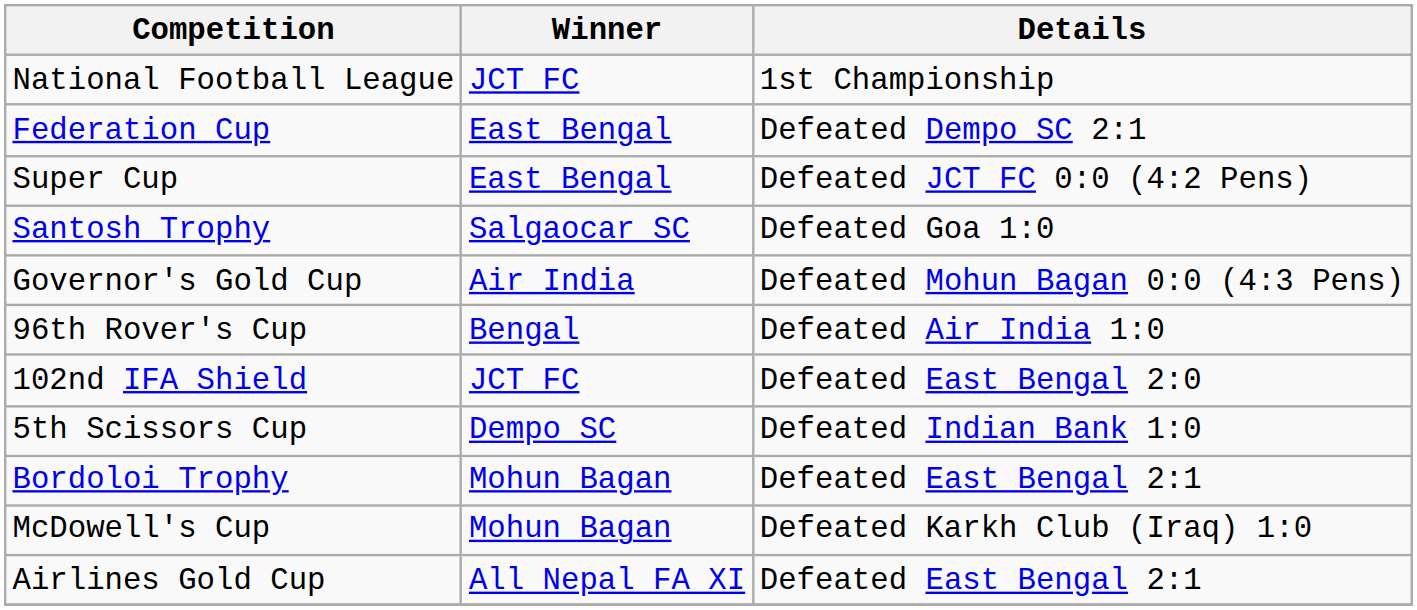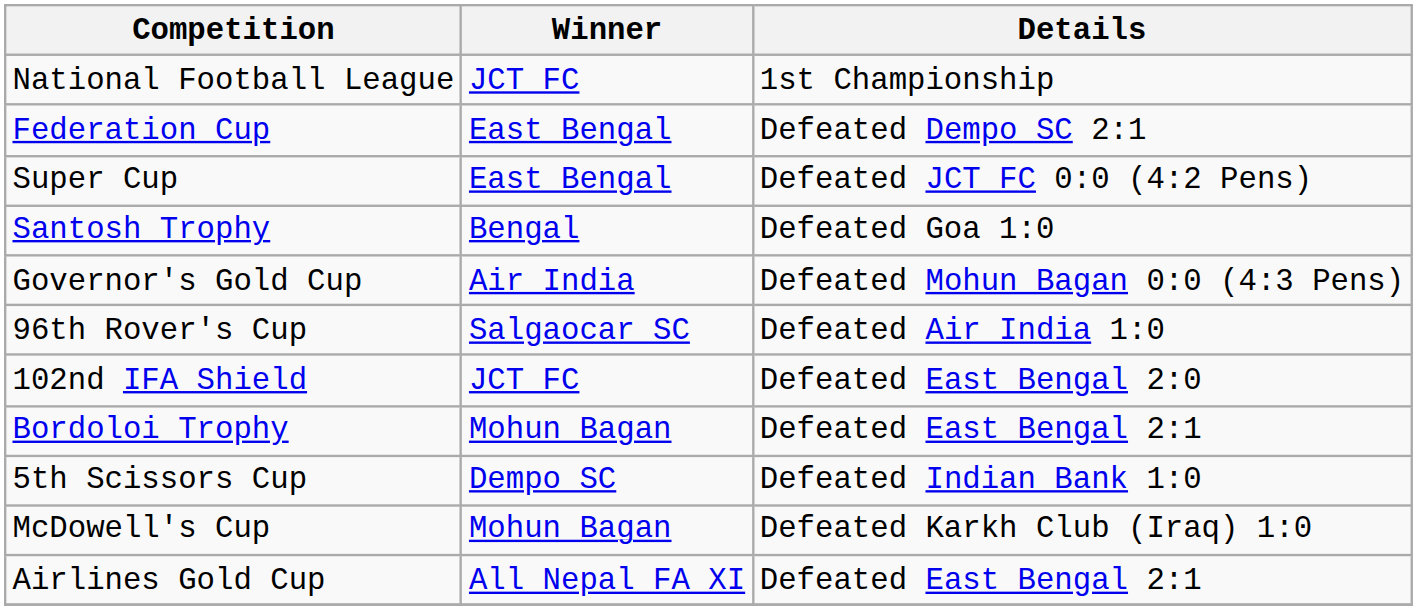 <table class="wikitable">
 <tr>
 <th>Competition</th>
 <th>Winner</th>
 <th>Details</th>
 </tr>
 <tr>
 <td>National Football League</td>
 <td><a href='#'>JCT FC</a></td>
 <td>1st Championship</td>
 </tr>
 <tr>
 <td><a href='#'>Federation Cup</a></td>
 <td><a href='#'>East Bengal</a></td>
 <td>Defeated <a href='#'>Dempo SC</a> 2:1</td>
 </tr>
 <tr>
 <td>Super Cup</td>
 <td><a href='#'>East Bengal</a></td>
 <td>Defeated <a href='#'>JCT FC</a> 0:0 (4:2 Pens)</td>
 </tr>
 <tr>
 <td><a href='#'>Santosh Trophy</a></td>
-<td><a href='#'>Salgaocar SC</a></td>
+<td><a href='#'>Bengal</a></td>
 <td>Defeated Goa 1:0</td>
 </tr>
 <tr>
 <td>Governor's Gold Cup</td>
 <td><a href='#'>Air India</a></td>
 <td>Defeated <a href='#'>Mohun Bagan</a> 0:0 (4:3 Pens)</td>
 </tr>
 <tr>
 <td>96th Rover's Cup</td>
-<td><a href='#'>Bengal</a></td>
+<td><a href='#'>Salgaocar SC</a></td>
 <td>Defeated <a href='#'>Air India</a> 1:0</td>
 </tr>
 <tr>
 <td>102nd <a href='#'>IFA Shield</a></td>
 <td><a href='#'>JCT FC</a></td>
 <td>Defeated <a href='#'>East Bengal</a> 2:0</td>
 </tr>
 <tr>
+<td><a href='#'>Bordoloi Trophy</a></td>
+<td><a href='#'>Mohun Bagan</a></td>
+<td>Defeated <a href='#'>East Bengal</a> 2:1</td>
+</tr>
+<tr>
 <td>5th Scissors Cup</td>
 <td><a href='#'>Dempo SC</a></td>
 <td>Defeated <a href='#'>Indian Bank</a> 1:0</td>
-</tr>
-<tr>
-<td><a href='#'>Bordoloi Trophy</a></td>
-<td><a href='#'>Mohun Bagan</a></td>
-<td>Defeated <a href='#'>East Bengal</a> 2:1</td>
 </tr>
 <tr>
 <td>McDowell's Cup</td>
 <td><a href='#'>Mohun Bagan</a></td>
 <td>Defeated Karkh Club (Iraq) 1:0</td>
 </tr>
 <tr>
 <td>Airlines Gold Cup</td>
 <td><a href='#'>All Nepal FA XI</a></td>
 <td>Defeated <a href='#'>East Bengal</a> 2:1</td>
 </tr>
 <tr>
 </tr>
 </table>
